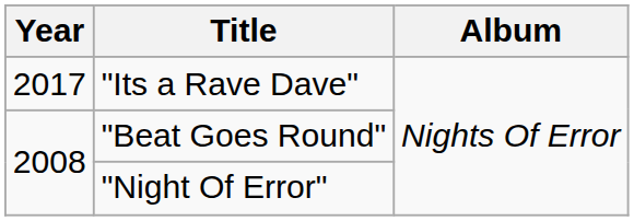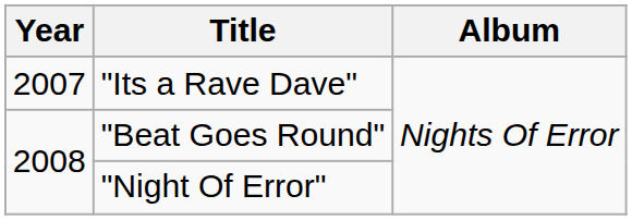 <table class="wikitable">
 <tr>
 <th>Year</th>
 <th>Title</th>
 <th>Album</th>
 </tr>
 <tr>
-<td>2017</td>
+<td>2007</td>
 <td>"Its a Rave Dave"</td>
 <td rowspan="3"><em>Nights Of Error</em></td>
 </tr>
 <tr>
 <td rowspan="3">2008</td>
 <td>"Beat Goes Round"</td>
 </tr>
 <tr>
 <td>"Night Of Error"</td>
 </tr>
 </table>
